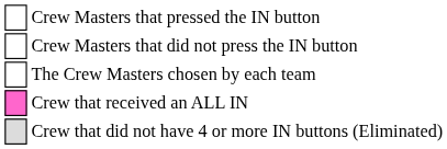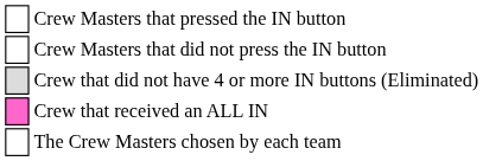 <table class="toccolours" style="font-size: 90%; white-space: nowrap">
 <tr>
 <td style="background:white; border:1px solid black"> <strong></strong> </td>
 <td>Crew Masters that pressed the IN button</td>
 </tr>
 <tr>
 <td style="background:white; border:1px solid black"> <strong></strong> </td>
 <td>Crew Masters that did not press the IN button</td>
 </tr>
 <tr>
-<td style="background:white; border:1px solid black"> <strong></strong> </td>
-<td>The Crew Masters chosen by each team </td>
+<td style="background:#dcdcdc; border:1px solid black">    </td>
+<td>Crew that did not have 4 or more IN buttons (Eliminated)</td>
 </tr>
 <tr>
 <td style="background:#FF66CC; border:1px solid black">    </td>
 <td>Crew that received an ALL IN</td>
 </tr>
 <tr>
-<td style="background:#dcdcdc; border:1px solid black">    </td>
-<td>Crew that did not have 4 or more IN buttons (Eliminated)</td>
+<td style="background:white; border:1px solid black"> <strong></strong> </td>
+<td>The Crew Masters chosen by each team </td>
 </tr>
 </table>
